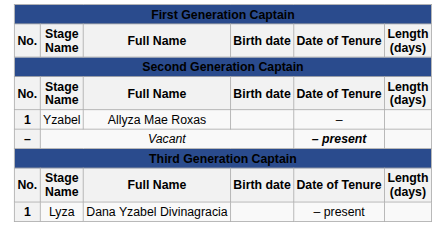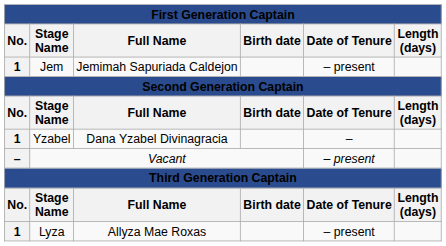 <table class="wikitable collapsible collapsed" style="margin:1em auto; text-align:center; font-size:95%; white-space: nowrap;">
 <tr>
 <th colspan="6" style="background:#2A4B8D;"><span>First Generation Captain</span></th>
 </tr>
 <tr>
 <th>No.</th>
 <th>Stage<br>Name</th>
 <th>Full Name</th>
 <th>Birth date</th>
 <th>Date of Tenure</th>
 <th>Length<br>(days)</th>
+</tr>
+<tr>
+<th>1</th>
+<td>Jem</td>
+<td>Jemimah Sapuriada Caldejon</td>
+<td></td>
+<td> – present</td>
+<td></td>
 </tr>
 <tr>
 <th colspan="6" style="background:#2A4B8D;"><span>Second Generation Captain</span></th>
 </tr>
 <tr>
 <th>No.</th>
 <th>Stage<br>Name</th>
 <th>Full Name</th>
 <th>Birth date</th>
 <th>Date of Tenure</th>
 <th>Length<br>(days)</th>
 </tr>
 <tr>
 <th>1</th>
 <td>Yzabel</td>
-<td>Allyza Mae Roxas</td>
+<td>Dana Yzabel Divinagracia</td>
 <td></td>
 <td> – </td>
 <td></td>
 </tr>
 <tr>
 <th>–</th>
 <td colspan="3"><em>Vacant</em></td>
-<td><strong><em> – present</em></strong></td>
+<td><em> – present</em></td>
 <td><em></em></td>
 </tr>
 <tr>
 <th colspan="6" style="background:#2A4B8D;"><span>Third Generation Captain</span></th>
 </tr>
 <tr>
 <th>No.</th>
 <th>Stage<br>Name</th>
 <th>Full Name</th>
 <th>Birth date</th>
 <th>Date of Tenure</th>
 <th>Length<br>(days)</th>
 </tr>
 <tr>
 <th>1</th>
 <td>Lyza</td>
-<td>Dana Yzabel Divinagracia</td>
+<td>Allyza Mae Roxas</td>
 <td></td>
 <td> – present</td>
 <td></td>
 </tr>
 </table>
